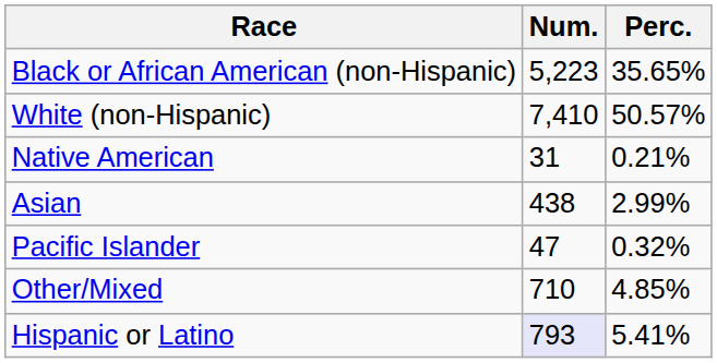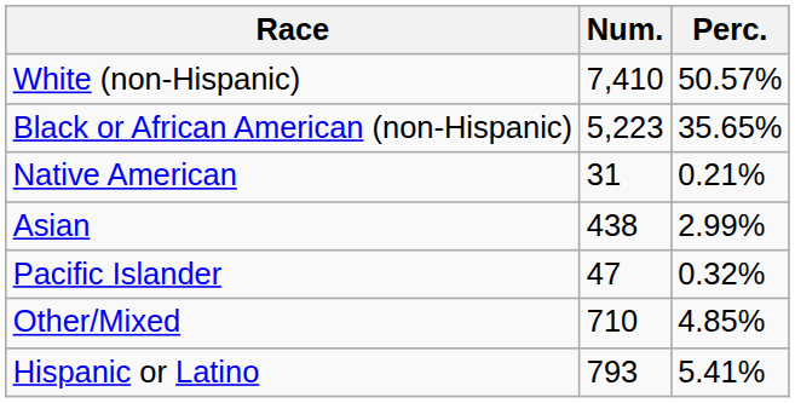 <table class="wikitable">
 <tr>
 <th>Race</th>
 <th>Num.</th>
 <th>Perc.</th>
 </tr>
 <tr>
+<td><a href='#'>White</a> (non-Hispanic)</td>
+<td>7,410</td>
+<td>50.57%</td>
+</tr>
+<tr>
 <td><a href='#'>Black or African American</a> (non-Hispanic)</td>
 <td>5,223</td>
 <td>35.65%</td>
-</tr>
-<tr>
-<td><a href='#'>White</a> (non-Hispanic)</td>
-<td>7,410</td>
-<td>50.57%</td>
 </tr>
 <tr>
 <td><a href='#'>Native American</a></td>
 <td>31</td>
 <td>0.21%</td>
 </tr>
 <tr>
 <td><a href='#'>Asian</a></td>
 <td>438</td>
 <td>2.99%</td>
 </tr>
 <tr>
 <td><a href='#'>Pacific Islander</a></td>
 <td>47</td>
 <td>0.32%</td>
 </tr>
 <tr>
 <td><a href='#'>Other/Mixed</a></td>
 <td>710</td>
 <td>4.85%</td>
 </tr>
 <tr>
 <td><a href='#'>Hispanic</a> or <a href='#'>Latino</a></td>
-<td style="background: lavender;">793</td>
+<td>793</td>
 <td>5.41%</td>
 </tr>
 </table>
